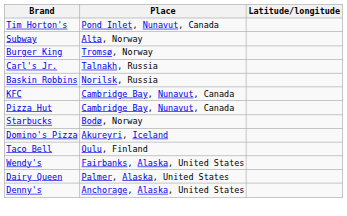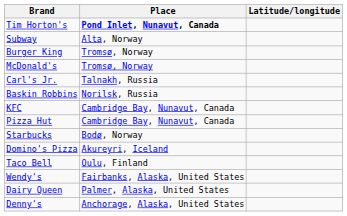 <table class="wikitable">
 <tr>
 <th>Brand</th>
 <th>Place</th>
 <th>Latitude/longitude</th>
 </tr>
 <tr>
 <td><a href='#'>Tim Horton's</a></td>
-<td><a href='#'>Pond Inlet</a>, <a href='#'>Nunavut</a>, Canada</td>
+<td><strong><a href='#'>Pond Inlet</a>, <a href='#'>Nunavut</a>, Canada</strong></td>
 <td></td>
 </tr>
 <tr>
 <td><a href='#'>Subway</a></td>
 <td><a href='#'>Alta</a>, Norway</td>
 <td></td>
 </tr>
 <tr>
 <td><a href='#'>Burger King</a></td>
 <td><a href='#'>Tromsø</a>, Norway</td>
+<td></td>
+</tr>
+<tr>
+<td><a href='#'>McDonald's</a></td>
+<td><a href='#'>Tromsø, Norway</a></td>
 <td></td>
 </tr>
 <tr>
 <td><a href='#'>Carl's Jr.</a></td>
 <td><a href='#'>Talnakh</a>, Russia</td>
 <td></td>
 </tr>
 <tr>
 <td><a href='#'>Baskin Robbins</a></td>
 <td><a href='#'>Norilsk</a>, Russia</td>
 <td></td>
 </tr>
 <tr>
 <td><a href='#'>KFC</a></td>
 <td><a href='#'>Cambridge Bay</a>, <a href='#'>Nunavut</a>, Canada</td>
 <td></td>
 </tr>
 <tr>
 <td><a href='#'>Pizza Hut</a></td>
 <td><a href='#'>Cambridge Bay</a>, <a href='#'>Nunavut</a>, Canada</td>
 <td></td>
 </tr>
 <tr>
 <td><a href='#'>Starbucks</a></td>
 <td><a href='#'>Bodø</a>, Norway</td>
 <td></td>
 </tr>
 <tr>
 <td><a href='#'>Domino's Pizza</a></td>
 <td><a href='#'>Akureyri</a>, <a href='#'>Iceland</a></td>
 <td></td>
 </tr>
 <tr>
 <td><a href='#'>Taco Bell</a></td>
 <td><a href='#'>Oulu</a>, Finland</td>
 <td></td>
 </tr>
 <tr>
 <td><a href='#'>Wendy's</a></td>
 <td><a href='#'>Fairbanks</a>, <a href='#'>Alaska</a>, United States</td>
 <td></td>
 </tr>
 <tr>
 <td><a href='#'>Dairy Queen</a></td>
 <td><a href='#'>Palmer</a>, <a href='#'>Alaska</a>, United States</td>
 <td></td>
 </tr>
 <tr>
 <td><a href='#'>Denny's</a></td>
 <td><a href='#'>Anchorage</a>, <a href='#'>Alaska</a>, United States</td>
 <td></td>
 </tr>
 </table>
